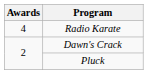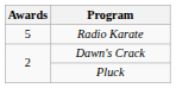 <table class="wikitable" style="text-align: center;">
 <tr>
 <th scope="col" width="50">Awards</th>
 <th scope="col" width="150">Program</th>
 </tr>
 <tr>
-<td>4</td>
+<td>5</td>
 <td><em>Radio Karate</em></td>
 </tr>
 <tr>
 <td rowspan=2 style="text-align:center;">2</td>
 <td><em>Dawn's Crack</em></td>
 </tr>
 <tr>
 <td><em>Pluck</em></td>
 </tr>
 </table>
